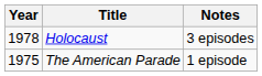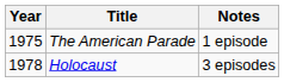 <table class="wikitable">
 <tr>
 <th>Year</th>
 <th>Title</th>
 <th>Notes</th>
 </tr>
 <tr>
+<td>1975</td>
+<td><em>The American Parade</em></td>
+<td>1 episode</td>
+</tr>
+<tr>
 <td>1978</td>
 <td><em><a href='#'>Holocaust</a></em></td>
 <td>3 episodes</td>
 </tr>
-<tr>
-<td>1975</td>
-<td><em>The American Parade</em></td>
-<td>1 episode</td>
-</tr>
 </table>
